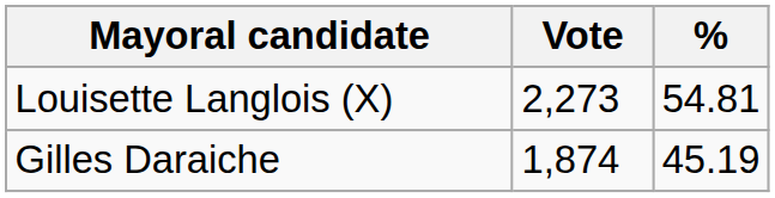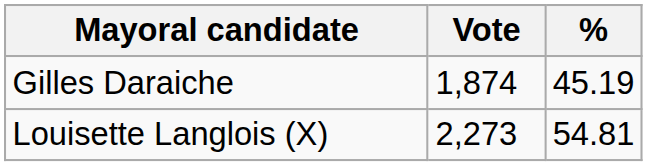 <table class="wikitable">
 <tr>
 <th bgcolor="#DDDDFF" width="200px">Mayoral candidate</th>
 <th bgcolor="#DDDDFF" width="50px">Vote</th>
 <th bgcolor="#DDDDFF" width="30px">%</th>
 </tr>
 <tr>
+<td>Gilles Daraiche</td>
+<td>1,874</td>
+<td>45.19</td>
+</tr>
+<tr>
 <td>Louisette Langlois (X)</td>
 <td>2,273</td>
 <td>54.81</td>
 </tr>
-<tr>
-<td>Gilles Daraiche</td>
-<td>1,874</td>
-<td>45.19</td>
-</tr>
 </table>
